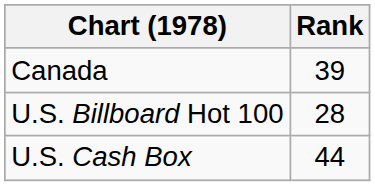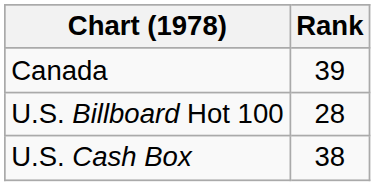 <table class="wikitable sortable">
 <tr>
 <th align="left">Chart (1978)</th>
 <th style="text-align:center;">Rank</th>
 </tr>
 <tr>
 <td>Canada </td>
 <td style="text-align:center;">39</td>
 </tr>
 <tr>
 <td>U.S. <em>Billboard</em> Hot 100 </td>
 <td style="text-align:center;">28</td>
 </tr>
 <tr>
 <td>U.S. <em>Cash Box</em> </td>
-<td style="text-align:center;">44</td>
+<td style="text-align:center;">38</td>
 </tr>
 </table>
